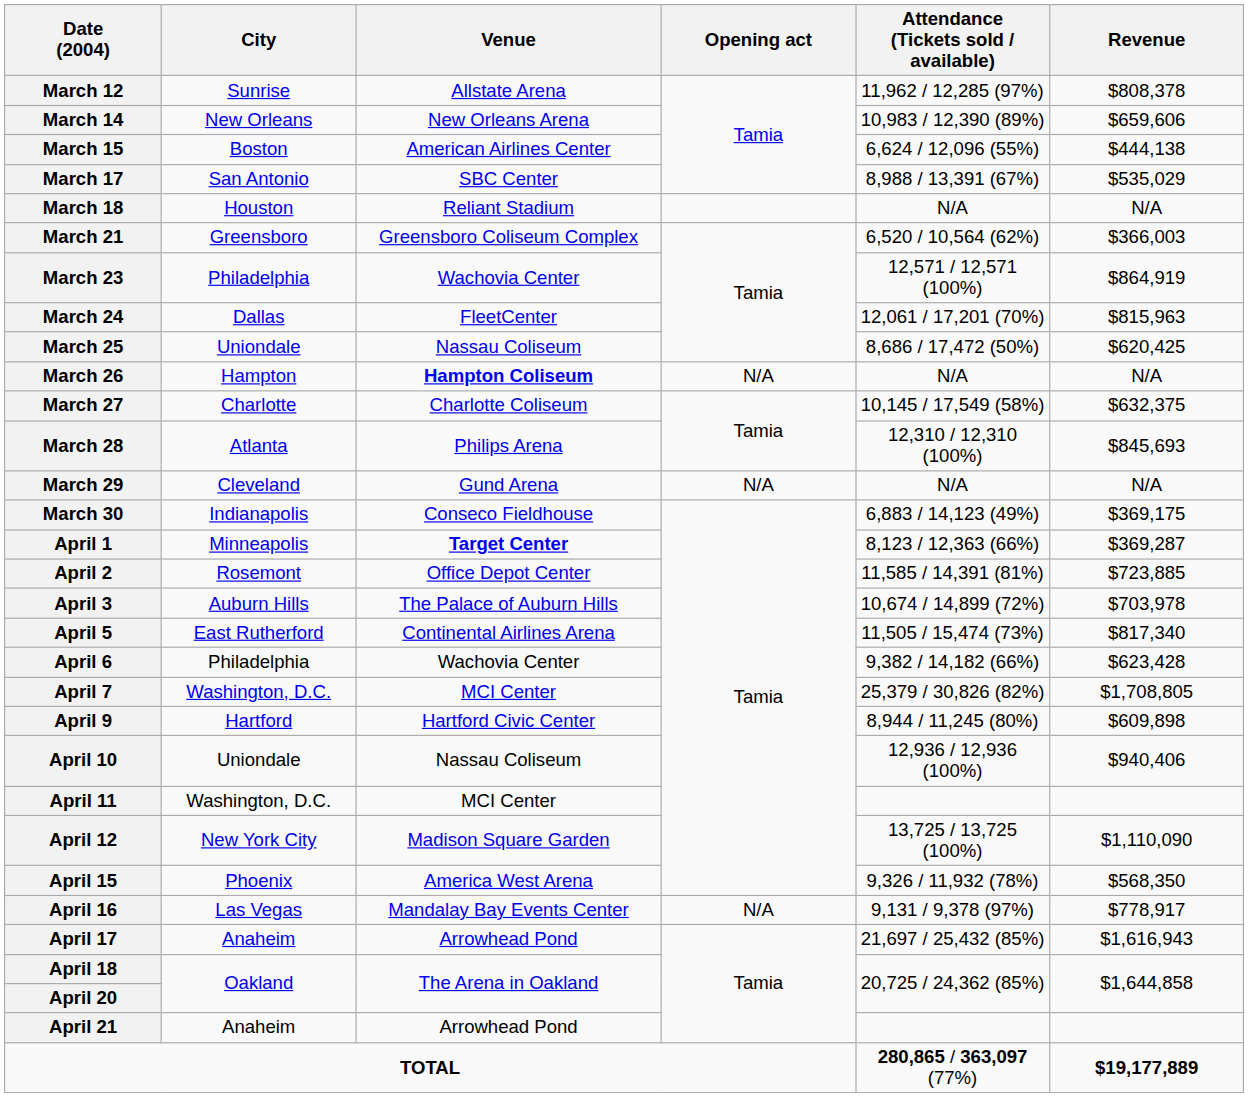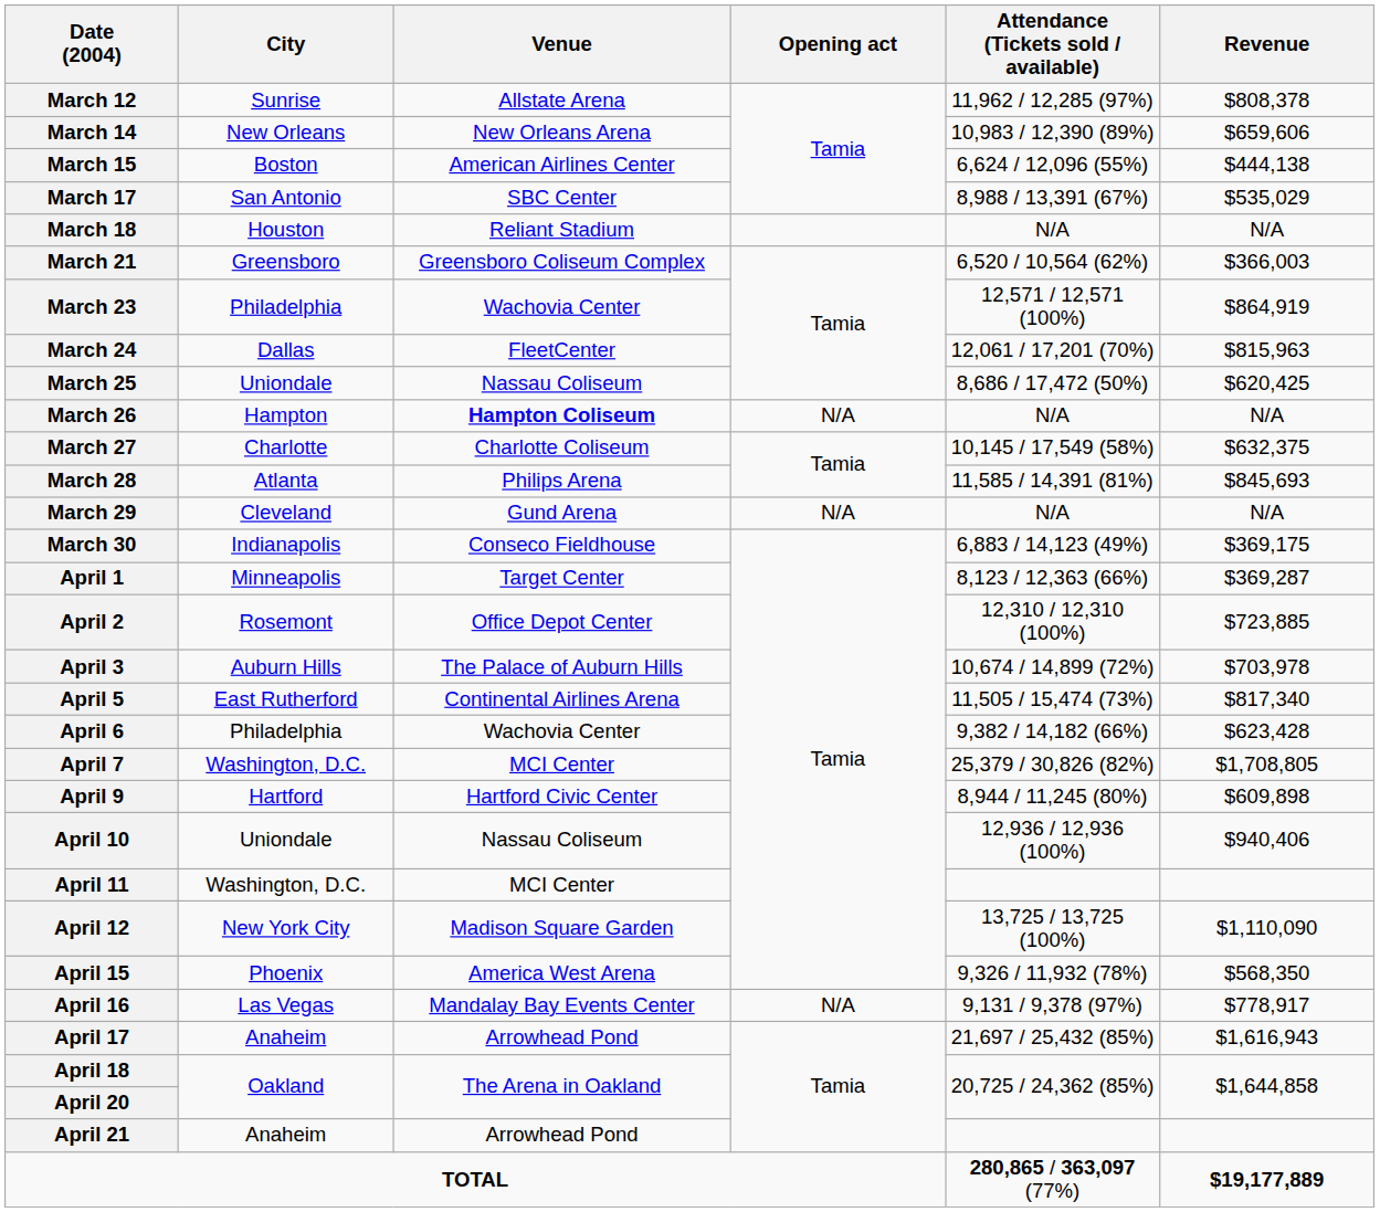 <table class="wikitable plainrowheaders" style="text-align:center;">
 <tr>
 <th scope="col" style="width:8em;">Date<br>(2004)</th>
 <th scope="col" style="width:10em;">City</th>
 <th scope="col" style="width:16em;">Venue</th>
 <th scope="col" style="width:10em;">Opening act</th>
 <th scope="col" style="width:10em;">Attendance<br>(Tickets sold / available)</th>
 <th scope="col" style="width:10em;">Revenue</th>
 </tr>
 <tr>
 <th scope="row">March 12</th>
 <td><a href='#'>Sunrise</a></td>
 <td><a href='#'>Allstate Arena</a></td>
 <td rowspan="4"><a href='#'>Tamia</a></td>
 <td>11,962 / 12,285 (97%)</td>
 <td>$808,378</td>
 </tr>
 <tr>
 <th scope="row">March 14</th>
 <td><a href='#'>New Orleans</a></td>
 <td><a href='#'>New Orleans Arena</a></td>
 <td>10,983 / 12,390 (89%)</td>
 <td>$659,606</td>
 </tr>
 <tr>
 <th scope="row">March 15</th>
 <td><a href='#'>Boston</a></td>
 <td><a href='#'>American Airlines Center</a></td>
 <td>6,624 / 12,096 (55%)</td>
 <td>$444,138</td>
 </tr>
 <tr>
 <th scope="row">March 17</th>
 <td><a href='#'>San Antonio</a></td>
 <td><a href='#'>SBC Center</a></td>
 <td>8,988 / 13,391 (67%)</td>
 <td>$535,029</td>
 </tr>
 <tr>
 <th scope="row">March 18</th>
 <td><a href='#'>Houston</a></td>
 <td><a href='#'>Reliant Stadium</a></td>
 <td></td>
 <td>N/A</td>
 <td>N/A</td>
 </tr>
 <tr>
 <th scope="row">March 21</th>
 <td><a href='#'>Greensboro</a></td>
 <td><a href='#'>Greensboro Coliseum Complex</a></td>
 <td rowspan="4">Tamia</td>
 <td>6,520 / 10,564 (62%)</td>
 <td>$366,003</td>
 </tr>
 <tr>
 <th scope="row">March 23</th>
 <td><a href='#'>Philadelphia</a></td>
 <td><a href='#'>Wachovia Center</a></td>
 <td>12,571 / 12,571 (100%)</td>
 <td>$864,919</td>
 </tr>
 <tr>
 <th scope="row">March 24</th>
 <td><a href='#'>Dallas</a></td>
 <td><a href='#'>FleetCenter</a></td>
 <td>12,061 / 17,201 (70%)</td>
 <td>$815,963</td>
 </tr>
 <tr>
 <th scope="row">March 25</th>
 <td><a href='#'>Uniondale</a></td>
 <td><a href='#'>Nassau Coliseum</a></td>
 <td>8,686 / 17,472 (50%)</td>
 <td>$620,425</td>
 </tr>
 <tr>
 <th scope="row">March 26</th>
 <td><a href='#'>Hampton</a></td>
 <td><strong><a href='#'>Hampton Coliseum</a></strong></td>
 <td>N/A</td>
 <td>N/A</td>
 <td>N/A</td>
 </tr>
 <tr>
 <th scope="row">March 27</th>
 <td><a href='#'>Charlotte</a></td>
 <td><a href='#'>Charlotte Coliseum</a></td>
 <td rowspan="2">Tamia</td>
 <td>10,145 / 17,549 (58%)</td>
 <td>$632,375</td>
 </tr>
 <tr>
 <th scope="row">March 28</th>
 <td><a href='#'>Atlanta</a></td>
 <td><a href='#'>Philips Arena</a></td>
-<td>12,310 / 12,310 (100%)</td>
+<td>11,585 / 14,391 (81%)</td>
 <td>$845,693</td>
 </tr>
 <tr>
 <th scope="row">March 29</th>
 <td><a href='#'>Cleveland</a></td>
 <td><a href='#'>Gund Arena</a></td>
 <td>N/A</td>
 <td>N/A</td>
 <td>N/A</td>
 </tr>
 <tr>
 <th scope="row">March 30</th>
 <td><a href='#'>Indianapolis</a></td>
 <td><a href='#'>Conseco Fieldhouse</a></td>
 <td rowspan="12">Tamia</td>
 <td>6,883 / 14,123 (49%)</td>
 <td>$369,175</td>
 </tr>
 <tr>
 <th scope="row">April 1</th>
 <td><a href='#'>Minneapolis</a></td>
-<td><strong><a href='#'>Target Center</a></strong></td>
+<td><a href='#'>Target Center</a></td>
 <td>8,123 / 12,363 (66%)</td>
 <td>$369,287</td>
 </tr>
 <tr>
 <th scope="row">April 2</th>
 <td><a href='#'>Rosemont</a></td>
 <td><a href='#'>Office Depot Center</a></td>
-<td>11,585 / 14,391 (81%)</td>
+<td>12,310 / 12,310 (100%)</td>
 <td>$723,885</td>
 </tr>
 <tr>
 <th scope="row">April 3</th>
 <td><a href='#'>Auburn Hills</a></td>
 <td><a href='#'>The Palace of Auburn Hills</a></td>
 <td>10,674 / 14,899 (72%)</td>
 <td>$703,978</td>
 </tr>
 <tr>
 <th scope="row">April 5</th>
 <td><a href='#'>East Rutherford</a></td>
 <td><a href='#'>Continental Airlines Arena</a></td>
 <td>11,505 / 15,474 (73%)</td>
 <td>$817,340</td>
 </tr>
 <tr>
 <th scope="row">April 6</th>
 <td>Philadelphia</td>
 <td>Wachovia Center</td>
 <td>9,382 / 14,182 (66%)</td>
 <td>$623,428</td>
 </tr>
 <tr>
 <th scope="row">April 7</th>
 <td><a href='#'>Washington, D.C.</a></td>
 <td><a href='#'>MCI Center</a></td>
 <td>25,379 / 30,826 (82%)</td>
 <td>$1,708,805</td>
 </tr>
 <tr>
 <th scope="row">April 9</th>
 <td><a href='#'>Hartford</a></td>
 <td><a href='#'>Hartford Civic Center</a></td>
 <td>8,944 / 11,245 (80%)</td>
 <td>$609,898</td>
 </tr>
 <tr>
 <th scope="row">April 10</th>
 <td>Uniondale</td>
 <td>Nassau Coliseum</td>
 <td>12,936 / 12,936 (100%)</td>
 <td>$940,406</td>
 </tr>
 <tr>
 <th scope="row">April 11</th>
 <td>Washington, D.C.</td>
 <td>MCI Center</td>
 <td></td>
 <td></td>
 </tr>
 <tr>
 <th scope="row">April 12</th>
 <td><a href='#'>New York City</a></td>
 <td><a href='#'>Madison Square Garden</a></td>
 <td>13,725 / 13,725 (100%)</td>
 <td>$1,110,090</td>
 </tr>
 <tr>
 <th scope="row">April 15</th>
 <td><a href='#'>Phoenix</a></td>
 <td><a href='#'>America West Arena</a></td>
 <td>9,326 / 11,932 (78%)</td>
 <td>$568,350</td>
 </tr>
 <tr>
 <th scope="row">April 16</th>
 <td><a href='#'>Las Vegas</a></td>
 <td><a href='#'>Mandalay Bay Events Center</a></td>
 <td>N/A</td>
 <td>9,131 / 9,378 (97%)</td>
 <td>$778,917</td>
 </tr>
 <tr>
 <th scope="row">April 17</th>
 <td><a href='#'>Anaheim</a></td>
 <td><a href='#'>Arrowhead Pond</a></td>
 <td rowspan="4">Tamia</td>
 <td>21,697 / 25,432 (85%)</td>
 <td>$1,616,943</td>
 </tr>
 <tr>
 <th scope="row">April 18</th>
 <td rowspan="2"><a href='#'>Oakland</a></td>
 <td rowspan="2"><a href='#'>The Arena in Oakland</a></td>
 <td rowspan="2">20,725 / 24,362 (85%)</td>
 <td rowspan="2">$1,644,858</td>
 </tr>
 <tr>
 <th scope="row">April 20</th>
 </tr>
 <tr>
 <th scope="row">April 21</th>
 <td>Anaheim</td>
 <td>Arrowhead Pond</td>
 <td></td>
 <td></td>
 </tr>
 <tr>
 <td colspan="4"><strong>TOTAL</strong></td>
 <td><strong>280,865</strong> / <strong>363,097</strong> (77%)</td>
 <td><strong>$19,177,889</strong></td>
 </tr>
 </table>
